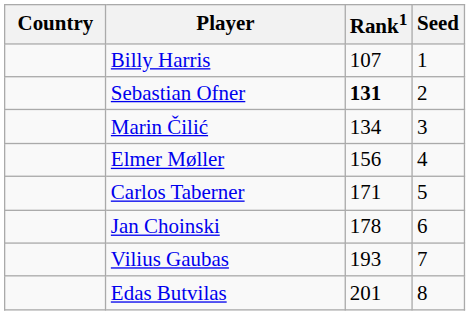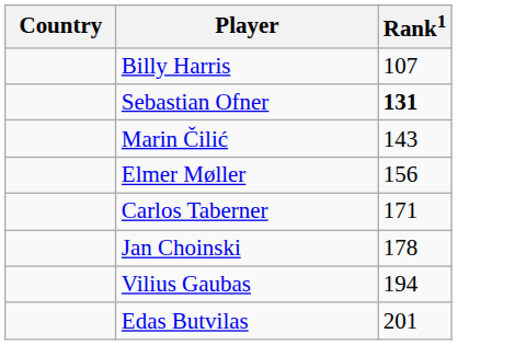 <table class="sortable wikitable">
 <tr>
 <th width="70">Country</th>
 <th width="175">Player</th>
 <th>Rank<sup>1</sup></th>
-<th>Seed</th>
 </tr>
 <tr>
 <td></td>
 <td><a href='#'>Billy Harris</a></td>
 <td>107</td>
-<td>1</td>
 </tr>
 <tr>
 <td></td>
 <td><a href='#'>Sebastian Ofner</a></td>
 <td><strong>131</strong></td>
-<td>2</td>
 </tr>
 <tr>
 <td></td>
 <td><a href='#'>Marin Čilić</a></td>
-<td>134</td>
-<td>3</td>
+<td>143</td>
 </tr>
 <tr>
 <td></td>
 <td><a href='#'>Elmer Møller</a></td>
 <td>156</td>
-<td>4</td>
 </tr>
 <tr>
 <td></td>
 <td><a href='#'>Carlos Taberner</a></td>
 <td>171</td>
-<td>5</td>
 </tr>
 <tr>
 <td></td>
 <td><a href='#'>Jan Choinski</a></td>
 <td>178</td>
-<td>6</td>
 </tr>
 <tr>
 <td></td>
 <td><a href='#'>Vilius Gaubas</a></td>
-<td>193</td>
-<td>7</td>
+<td>194</td>
 </tr>
 <tr>
 <td></td>
 <td><a href='#'>Edas Butvilas</a></td>
 <td>201</td>
-<td>8</td>
 </tr>
 </table>
